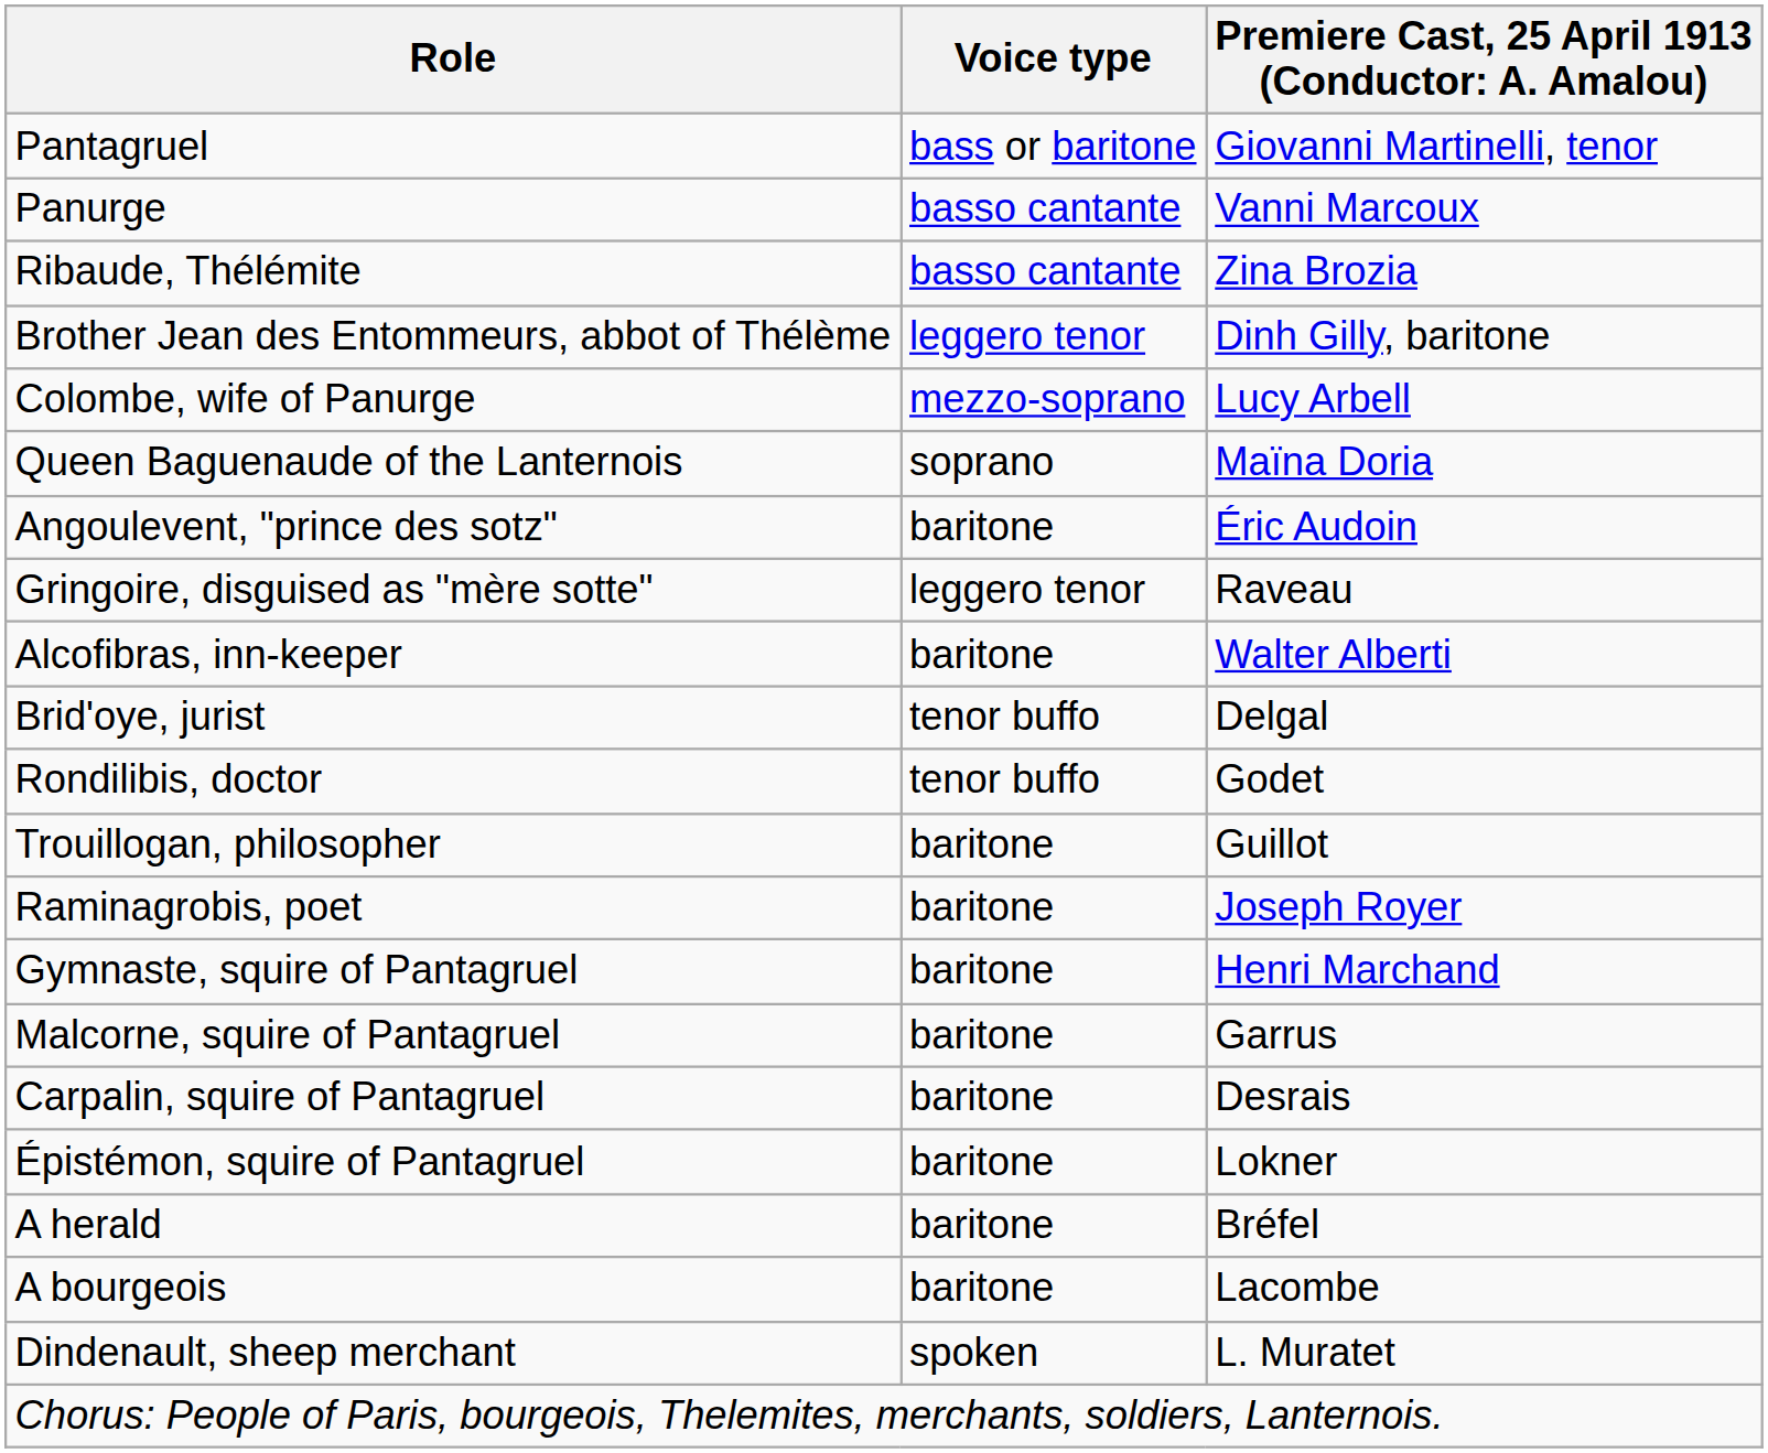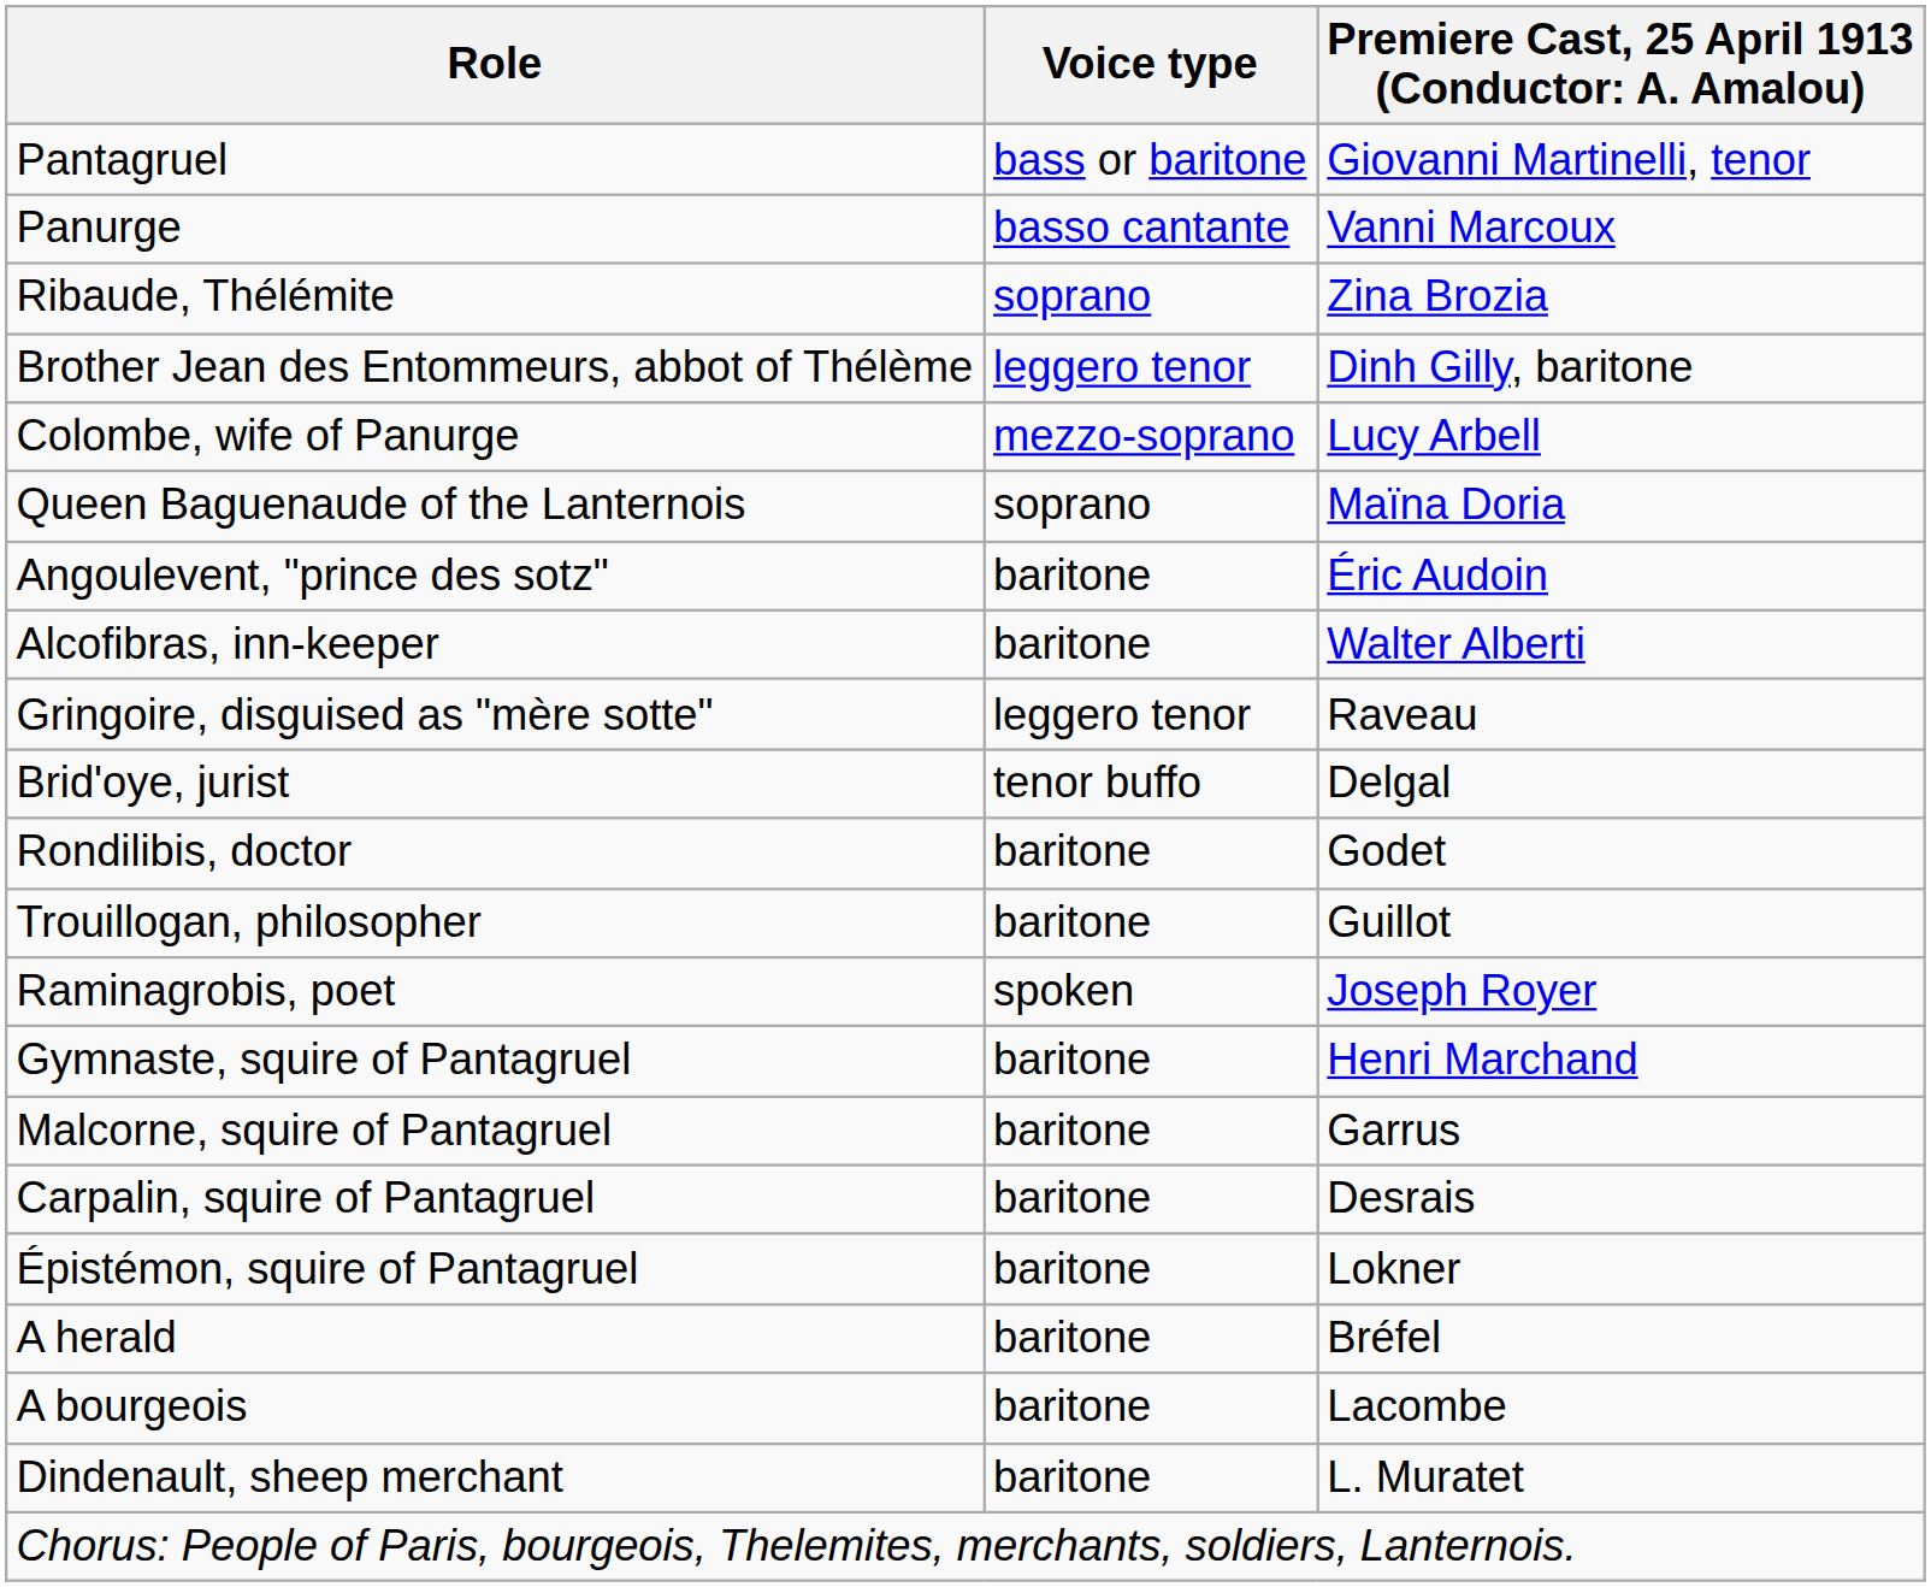 <table class="wikitable">
 <tr>
 <th>Role</th>
 <th>Voice type</th>
 <th>Premiere Cast, 25 April 1913<br>(Conductor: A. Amalou)</th>
 </tr>
 <tr>
 <td>Pantagruel</td>
 <td><a href='#'>bass</a> or <a href='#'>baritone</a></td>
 <td><a href='#'>Giovanni Martinelli</a>, <a href='#'>tenor</a></td>
 </tr>
 <tr>
 <td>Panurge</td>
 <td><a href='#'>basso cantante</a></td>
 <td><a href='#'>Vanni Marcoux</a></td>
 </tr>
 <tr>
 <td>Ribaude, Thélémite</td>
-<td><a href='#'>basso cantante</a></td>
+<td><a href='#'>soprano</a></td>
 <td><a href='#'>Zina Brozia</a></td>
 </tr>
 <tr>
 <td>Brother Jean des Entommeurs, abbot of Thélème</td>
 <td><a href='#'>leggero tenor</a></td>
 <td><a href='#'>Dinh Gilly</a>, baritone</td>
 </tr>
 <tr>
 <td>Colombe, wife of Panurge</td>
 <td><a href='#'>mezzo-soprano</a></td>
 <td><a href='#'>Lucy Arbell</a></td>
 </tr>
 <tr>
 <td>Queen Baguenaude of the Lanternois</td>
 <td>soprano</td>
 <td><a href='#'>Maïna Doria</a></td>
 </tr>
 <tr>
 <td>Angoulevent, "prince des sotz"</td>
 <td>baritone</td>
 <td><a href='#'>Éric Audoin</a></td>
 </tr>
 <tr>
+<td>Alcofibras, inn-keeper</td>
+<td>baritone</td>
+<td><a href='#'>Walter Alberti</a></td>
+</tr>
+<tr>
 <td>Gringoire, disguised as "mère sotte"</td>
 <td>leggero tenor</td>
 <td>Raveau</td>
-</tr>
-<tr>
-<td>Alcofibras, inn-keeper</td>
-<td>baritone</td>
-<td><a href='#'>Walter Alberti</a></td>
 </tr>
 <tr>
 <td>Brid'oye, jurist</td>
 <td>tenor buffo</td>
 <td>Delgal</td>
 </tr>
 <tr>
 <td>Rondilibis, doctor</td>
-<td>tenor buffo</td>
+<td>baritone</td>
 <td>Godet</td>
 </tr>
 <tr>
 <td>Trouillogan, philosopher</td>
 <td>baritone</td>
 <td>Guillot</td>
 </tr>
 <tr>
 <td>Raminagrobis, poet</td>
-<td>baritone</td>
+<td>spoken</td>
 <td><a href='#'>Joseph Royer</a></td>
 </tr>
 <tr>
 <td>Gymnaste, squire of Pantagruel</td>
 <td>baritone</td>
 <td><a href='#'>Henri Marchand</a></td>
 </tr>
 <tr>
 <td>Malcorne, squire of Pantagruel</td>
 <td>baritone</td>
 <td>Garrus</td>
 </tr>
 <tr>
 <td>Carpalin, squire of Pantagruel</td>
 <td>baritone</td>
 <td>Desrais</td>
 </tr>
 <tr>
 <td>Épistémon, squire of Pantagruel</td>
 <td>baritone</td>
 <td>Lokner</td>
 </tr>
 <tr>
 <td>A herald</td>
 <td>baritone</td>
 <td>Bréfel</td>
 </tr>
 <tr>
 <td>A bourgeois</td>
 <td>baritone</td>
 <td>Lacombe</td>
 </tr>
 <tr>
 <td>Dindenault, sheep merchant</td>
-<td>spoken</td>
+<td>baritone</td>
 <td>L. Muratet</td>
 </tr>
 <tr>
 <td colspan="3"><em>Chorus: People of Paris, bourgeois, Thelemites, merchants, soldiers, Lanternois.</em></td>
 </tr>
 </table>
